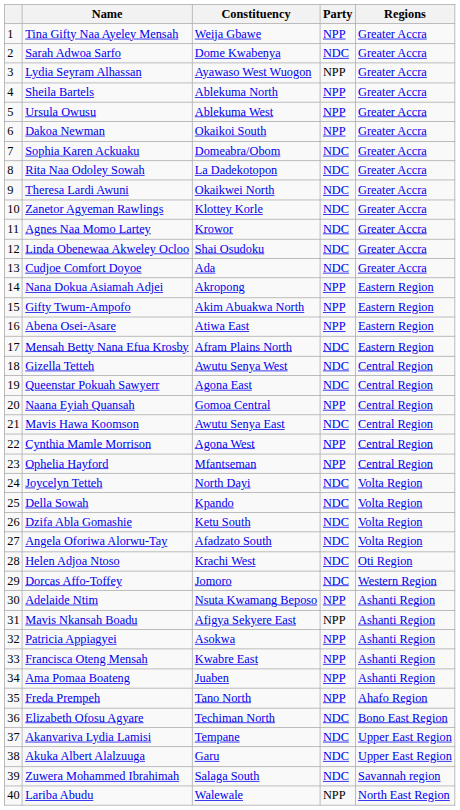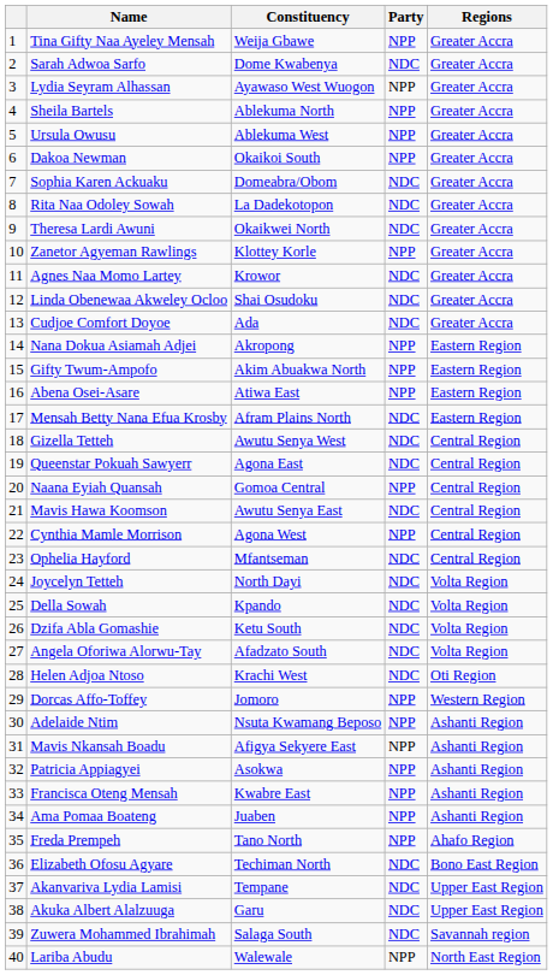 <table class="wikitable sortable">
 <tr>
 <th></th>
 <th>Name</th>
 <th>Constituency</th>
 <th>Party</th>
 <th>Regions</th>
 </tr>
 <tr>
 <td>1</td>
 <td><a href='#'>Tina Gifty Naa Ayeley Mensah</a></td>
 <td><a href='#'>Weija Gbawe</a></td>
 <td><a href='#'>NPP</a></td>
 <td><a href='#'>Greater Accra</a></td>
 </tr>
 <tr>
 <td>2</td>
 <td><a href='#'>Sarah Adwoa Sarfo</a></td>
 <td><a href='#'>Dome Kwabenya</a></td>
 <td><a href='#'>NDC</a></td>
 <td><a href='#'>Greater Accra</a></td>
 </tr>
 <tr>
 <td>3</td>
 <td><a href='#'>Lydia Seyram Alhassan</a></td>
 <td><a href='#'>Ayawaso West Wuogon</a></td>
 <td>NPP</td>
 <td><a href='#'>Greater Accra</a></td>
 </tr>
 <tr>
 <td>4</td>
 <td><a href='#'>Sheila Bartels</a></td>
 <td><a href='#'>Ablekuma North</a></td>
 <td><a href='#'>NPP</a></td>
 <td><a href='#'>Greater Accra</a></td>
 </tr>
 <tr>
 <td>5</td>
 <td><a href='#'>Ursula Owusu</a></td>
 <td><a href='#'>Ablekuma West</a></td>
 <td><a href='#'>NPP</a></td>
 <td><a href='#'>Greater Accra</a></td>
 </tr>
 <tr>
 <td>6</td>
 <td><a href='#'>Dakoa Newman</a></td>
 <td><a href='#'>Okaikoi South</a></td>
 <td><a href='#'>NPP</a></td>
 <td><a href='#'>Greater Accra</a></td>
 </tr>
 <tr>
 <td>7</td>
 <td><a href='#'>Sophia Karen Ackuaku</a></td>
 <td><a href='#'>Domeabra/Obom</a></td>
 <td><a href='#'>NDC</a></td>
 <td><a href='#'>Greater Accra</a></td>
 </tr>
 <tr>
 <td>8</td>
 <td><a href='#'>Rita Naa Odoley Sowah</a></td>
 <td><a href='#'>La Dadekotopon</a></td>
 <td><a href='#'>NDC</a></td>
 <td><a href='#'>Greater Accra</a></td>
 </tr>
 <tr>
 <td>9</td>
 <td><a href='#'>Theresa Lardi Awuni</a></td>
 <td><a href='#'>Okaikwei North</a></td>
 <td><a href='#'>NDC</a></td>
 <td><a href='#'>Greater Accra</a></td>
 </tr>
 <tr>
 <td>10</td>
 <td><a href='#'>Zanetor Agyeman Rawlings</a></td>
 <td><a href='#'>Klottey Korle</a></td>
-<td><a href='#'>NDC</a></td>
+<td><a href='#'>NPP</a></td>
 <td><a href='#'>Greater Accra</a></td>
 </tr>
 <tr>
 <td>11</td>
 <td><a href='#'>Agnes Naa Momo Lartey</a></td>
 <td><a href='#'>Krowor</a></td>
 <td><a href='#'>NDC</a></td>
 <td><a href='#'>Greater Accra</a></td>
 </tr>
 <tr>
 <td>12</td>
 <td><a href='#'>Linda Obenewaa Akweley Ocloo</a></td>
 <td><a href='#'>Shai Osudoku</a></td>
 <td><a href='#'>NDC</a></td>
 <td><a href='#'>Greater Accra</a></td>
 </tr>
 <tr>
 <td>13</td>
 <td><a href='#'>Cudjoe Comfort Doyoe</a></td>
 <td><a href='#'>Ada</a></td>
 <td><a href='#'>NDC</a></td>
 <td><a href='#'>Greater Accra</a></td>
 </tr>
 <tr>
 <td>14</td>
 <td><a href='#'>Nana Dokua Asiamah Adjei</a></td>
 <td><a href='#'>Akropong</a></td>
 <td><a href='#'>NPP</a></td>
 <td><a href='#'>Eastern Region</a></td>
 </tr>
 <tr>
 <td>15</td>
 <td><a href='#'>Gifty Twum-Ampofo</a></td>
 <td><a href='#'>Akim Abuakwa North</a></td>
 <td><a href='#'>NPP</a></td>
 <td><a href='#'>Eastern Region</a></td>
 </tr>
 <tr>
 <td>16</td>
 <td><a href='#'>Abena Osei-Asare</a></td>
 <td><a href='#'>Atiwa East</a></td>
 <td><a href='#'>NPP</a></td>
 <td><a href='#'>Eastern Region</a></td>
 </tr>
 <tr>
 <td>17</td>
 <td><a href='#'>Mensah Betty Nana Efua Krosby</a></td>
 <td><a href='#'>Afram Plains North</a></td>
 <td><a href='#'>NDC</a></td>
 <td><a href='#'>Eastern Region</a></td>
 </tr>
 <tr>
 <td>18</td>
 <td><a href='#'>Gizella Tetteh</a></td>
 <td><a href='#'>Awutu Senya West</a></td>
 <td><a href='#'>NDC</a></td>
 <td><a href='#'>Central Region</a></td>
 </tr>
 <tr>
 <td>19</td>
 <td><a href='#'>Queenstar Pokuah Sawyerr</a></td>
 <td><a href='#'>Agona East</a></td>
 <td><a href='#'>NDC</a></td>
 <td><a href='#'>Central Region</a></td>
 </tr>
 <tr>
 <td>20</td>
 <td><a href='#'>Naana Eyiah Quansah</a></td>
 <td><a href='#'>Gomoa Central</a></td>
 <td><a href='#'>NPP</a></td>
 <td><a href='#'>Central Region</a></td>
 </tr>
 <tr>
 <td>21</td>
 <td><a href='#'>Mavis Hawa Koomson</a></td>
 <td><a href='#'>Awutu Senya East</a></td>
 <td><a href='#'>NDC</a></td>
 <td><a href='#'>Central Region</a></td>
 </tr>
 <tr>
 <td>22</td>
 <td><a href='#'>Cynthia Mamle Morrison</a></td>
 <td><a href='#'>Agona West</a></td>
 <td><a href='#'>NPP</a></td>
 <td><a href='#'>Central Region</a></td>
 </tr>
 <tr>
 <td>23</td>
 <td><a href='#'>Ophelia Hayford</a></td>
 <td><a href='#'>Mfantseman</a></td>
-<td><a href='#'>NPP</a></td>
+<td><a href='#'>NDC</a></td>
 <td><a href='#'>Central Region</a></td>
 </tr>
 <tr>
 <td>24</td>
 <td><a href='#'>Joycelyn Tetteh</a></td>
 <td><a href='#'>North Dayi</a></td>
 <td><a href='#'>NDC</a></td>
 <td><a href='#'>Volta Region</a></td>
 </tr>
 <tr>
 <td>25</td>
 <td><a href='#'>Della Sowah</a></td>
 <td><a href='#'>Kpando</a></td>
 <td><a href='#'>NDC</a></td>
 <td><a href='#'>Volta Region</a></td>
 </tr>
 <tr>
 <td>26</td>
 <td><a href='#'>Dzifa Abla Gomashie</a></td>
 <td><a href='#'>Ketu South</a></td>
 <td><a href='#'>NDC</a></td>
 <td><a href='#'>Volta Region</a></td>
 </tr>
 <tr>
 <td>27</td>
 <td><a href='#'>Angela Oforiwa Alorwu-Tay</a></td>
 <td><a href='#'>Afadzato South</a></td>
 <td><a href='#'>NDC</a></td>
 <td><a href='#'>Volta Region</a></td>
 </tr>
 <tr>
 <td>28</td>
 <td><a href='#'>Helen Adjoa Ntoso</a></td>
 <td><a href='#'>Krachi West</a></td>
 <td><a href='#'>NDC</a></td>
 <td><a href='#'>Oti Region</a></td>
 </tr>
 <tr>
 <td>29</td>
 <td><a href='#'>Dorcas Affo-Toffey</a></td>
 <td><a href='#'>Jomoro</a></td>
-<td><a href='#'>NDC</a></td>
+<td><a href='#'>NPP</a></td>
 <td><a href='#'>Western Region</a></td>
 </tr>
 <tr>
 <td>30</td>
 <td><a href='#'>Adelaide Ntim</a></td>
 <td><a href='#'>Nsuta Kwamang Beposo</a></td>
 <td><a href='#'>NPP</a></td>
 <td><a href='#'>Ashanti Region</a></td>
 </tr>
 <tr>
 <td>31</td>
 <td><a href='#'>Mavis Nkansah Boadu</a></td>
 <td><a href='#'>Afigya Sekyere East</a></td>
 <td>NPP</td>
 <td><a href='#'>Ashanti Region</a></td>
 </tr>
 <tr>
 <td>32</td>
 <td><a href='#'>Patricia Appiagyei</a></td>
 <td><a href='#'>Asokwa</a></td>
 <td><a href='#'>NPP</a></td>
 <td><a href='#'>Ashanti Region</a></td>
 </tr>
 <tr>
 <td>33</td>
 <td><a href='#'>Francisca Oteng Mensah</a></td>
 <td><a href='#'>Kwabre East</a></td>
 <td><a href='#'>NPP</a></td>
 <td><a href='#'>Ashanti Region</a></td>
 </tr>
 <tr>
 <td>34</td>
 <td><a href='#'>Ama Pomaa Boateng</a></td>
 <td><a href='#'>Juaben</a></td>
 <td><a href='#'>NPP</a></td>
 <td><a href='#'>Ashanti Region</a></td>
 </tr>
 <tr>
 <td>35</td>
 <td><a href='#'>Freda Prempeh</a></td>
 <td><a href='#'>Tano North</a></td>
 <td><a href='#'>NPP</a></td>
 <td><a href='#'>Ahafo Region</a></td>
 </tr>
 <tr>
 <td>36</td>
 <td><a href='#'>Elizabeth Ofosu Agyare</a></td>
 <td><a href='#'>Techiman North</a></td>
 <td><a href='#'>NDC</a></td>
 <td><a href='#'>Bono East Region</a></td>
 </tr>
 <tr>
 <td>37</td>
 <td><a href='#'>Akanvariva Lydia Lamisi</a></td>
 <td><a href='#'>Tempane</a></td>
 <td><a href='#'>NDC</a></td>
 <td><a href='#'>Upper East Region</a></td>
 </tr>
 <tr>
 <td>38</td>
 <td><a href='#'>Akuka Albert Alalzuuga</a></td>
 <td><a href='#'>Garu</a></td>
 <td><a href='#'>NDC</a></td>
 <td><a href='#'>Upper East Region</a></td>
 </tr>
 <tr>
 <td>39</td>
 <td><a href='#'>Zuwera Mohammed Ibrahimah</a></td>
 <td><a href='#'>Salaga South</a></td>
 <td><a href='#'>NDC</a></td>
 <td><a href='#'>Savannah region</a></td>
 </tr>
 <tr>
 <td>40</td>
 <td><a href='#'>Lariba Abudu</a></td>
 <td><a href='#'>Walewale</a></td>
 <td>NPP</td>
 <td><a href='#'>North East Region</a></td>
 </tr>
 </table>
